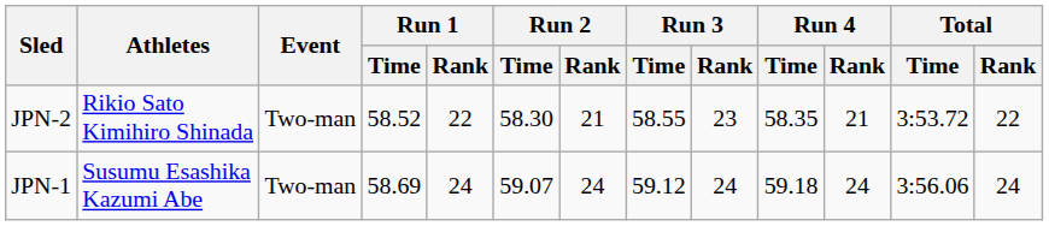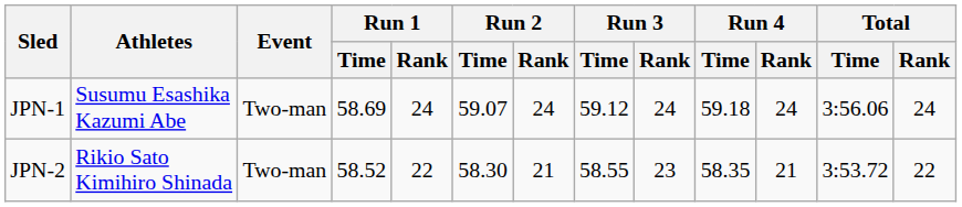 <table class="wikitable" border="1" style="font-size:90%">
 <tr>
 <th rowspan="2">Sled</th>
 <th rowspan="2">Athletes</th>
 <th rowspan="2">Event</th>
 <th colspan="2">Run 1</th>
 <th colspan="2">Run 2</th>
 <th colspan="2">Run 3</th>
 <th colspan="2">Run 4</th>
 <th colspan="2">Total</th>
 </tr>
 <tr>
 <th>Time</th>
 <th>Rank</th>
 <th>Time</th>
 <th>Rank</th>
 <th>Time</th>
 <th>Rank</th>
 <th>Time</th>
 <th>Rank</th>
 <th>Time</th>
 <th>Rank</th>
 </tr>
 <tr>
+<td align="center">JPN-1</td>
+<td><a href='#'>Susumu Esashika</a><br><a href='#'>Kazumi Abe</a></td>
+<td>Two-man</td>
+<td align="center">58.69</td>
+<td align="center">24</td>
+<td align="center">59.07</td>
+<td align="center">24</td>
+<td align="center">59.12</td>
+<td align="center">24</td>
+<td align="center">59.18</td>
+<td align="center">24</td>
+<td align="center">3:56.06</td>
+<td align="center">24</td>
+</tr>
+<tr>
 <td align="center">JPN-2</td>
 <td><a href='#'>Rikio Sato</a><br><a href='#'>Kimihiro Shinada</a></td>
 <td>Two-man</td>
 <td align="center">58.52</td>
 <td align="center">22</td>
 <td align="center">58.30</td>
 <td align="center">21</td>
 <td align="center">58.55</td>
 <td align="center">23</td>
 <td align="center">58.35</td>
 <td align="center">21</td>
 <td align="center">3:53.72</td>
 <td align="center">22</td>
 </tr>
-<tr>
-<td align="center">JPN-1</td>
-<td><a href='#'>Susumu Esashika</a><br><a href='#'>Kazumi Abe</a></td>
-<td>Two-man</td>
-<td align="center">58.69</td>
-<td align="center">24</td>
-<td align="center">59.07</td>
-<td align="center">24</td>
-<td align="center">59.12</td>
-<td align="center">24</td>
-<td align="center">59.18</td>
-<td align="center">24</td>
-<td align="center">3:56.06</td>
-<td align="center">24</td>
-</tr>
 </table>
